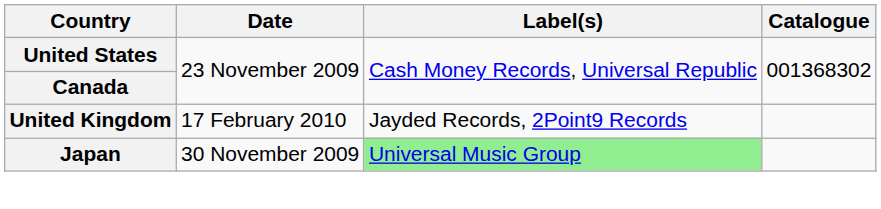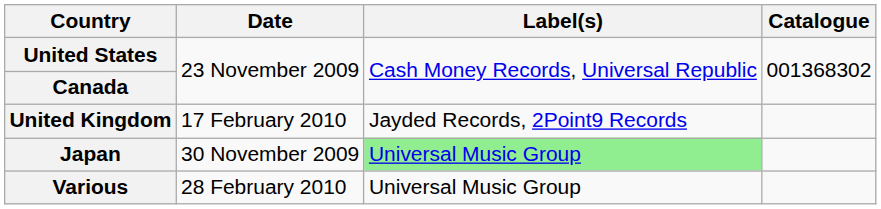 <table class="wikitable plainrowheaders">
 <tr>
 <th>Country</th>
 <th>Date</th>
 <th>Label(s)</th>
 <th>Catalogue</th>
 </tr>
 <tr>
 <th scope="row">United States</th>
 <td rowspan="2">23 November 2009</td>
 <td rowspan="2"><a href='#'>Cash Money Records</a>, <a href='#'>Universal Republic</a></td>
 <td rowspan="2">001368302</td>
 </tr>
 <tr>
 <th scope="row">Canada</th>
 </tr>
 <tr>
 <th scope="row">United Kingdom</th>
 <td>17 February 2010</td>
 <td>Jayded Records, <a href='#'>2Point9 Records</a></td>
 <td></td>
 </tr>
 <tr>
 <th scope="row">Japan</th>
 <td>30 November 2009</td>
 <td style="background: lightgreen;"><a href='#'>Universal Music Group</a></td>
 <td></td>
 </tr>
+<tr>
+<th scope="row">Various</th>
+<td>28 February 2010</td>
+<td>Universal Music Group</td>
+<td></td>
+</tr>
 </table>
